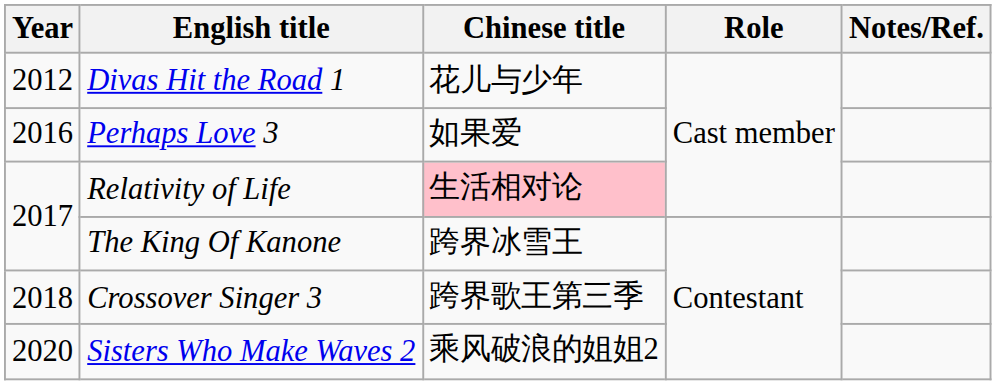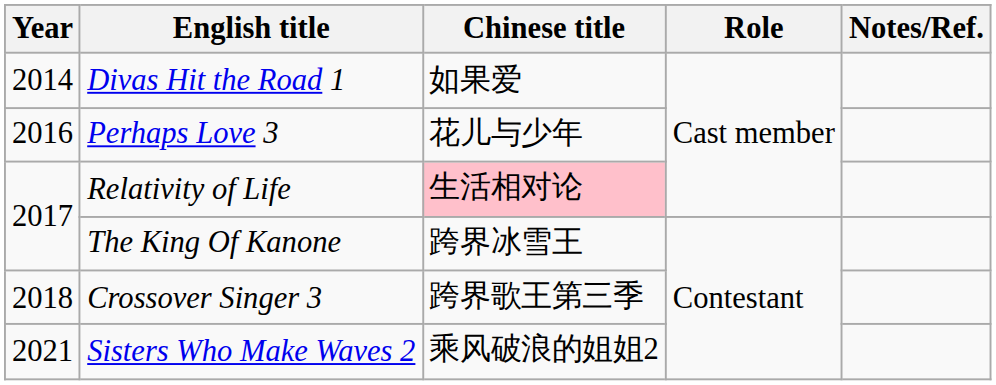 <table class="wikitable sortable">
 <tr>
 <th>Year</th>
 <th>English title</th>
 <th>Chinese title</th>
 <th>Role</th>
 <th class="unsortable">Notes/Ref.</th>
 </tr>
 <tr>
-<td>2012</td>
+<td>2014</td>
 <td><em><a href='#'>Divas Hit the Road</a> 1</em></td>
-<td>花儿与少年</td>
+<td>如果爱</td>
 <td rowspan="3">Cast member</td>
 <td></td>
 </tr>
 <tr>
 <td>2016</td>
 <td><em><a href='#'>Perhaps Love</a> 3</em></td>
-<td>如果爱</td>
+<td>花儿与少年</td>
 <td></td>
 </tr>
 <tr>
 <td rowspan="2">2017</td>
 <td><em>Relativity of Life</em></td>
 <td style="background: pink;">生活相对论</td>
 <td></td>
 </tr>
 <tr>
 <td><em>The King Of Kanone</em></td>
 <td>跨界冰雪王</td>
 <td rowspan="3">Contestant</td>
 <td></td>
 </tr>
 <tr>
 <td>2018</td>
 <td><em>Crossover Singer 3</em></td>
 <td>跨界歌王第三季</td>
 <td></td>
 </tr>
 <tr>
-<td>2020</td>
+<td>2021</td>
 <td><em><a href='#'>Sisters Who Make Waves 2</a></em></td>
 <td>乘风破浪的姐姐2</td>
 <td></td>
 </tr>
 </table>
